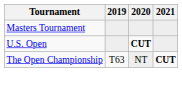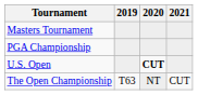 <table class="wikitable" style="font-size:95%;text-align:center;">
 <tr>
 <th>Tournament</th>
 <th>2019</th>
 <th>2020</th>
 <th>2021</th>
 </tr>
 <tr>
 <td align=left><a href='#'>Masters Tournament</a></td>
 <td style= "background:#eeeeee;"></td>
 <td style="background:#eeeeee;"></td>
 <td style= "background:#eeeeee;"></td>
 </tr>
 <tr>
+<td align=left><a href='#'>PGA Championship</a></td>
+<td style= "background:#eeeeee;"></td>
+<td style= "background:#eeeeee;"></td>
+<td style="background:#eeeeee;"></td>
+</tr>
+<tr>
 <td align=left><a href='#'>U.S. Open</a></td>
 <td style="background:#eeeeee;"></td>
 <td><strong>CUT</strong></td>
 <td style="background:#eeeeee;"></td>
 </tr>
 <tr>
 <td align=left><a href='#'>The Open Championship</a></td>
 <td>T63</td>
 <td style= "background:#eeeeee;">NT</td>
-<td><strong>CUT</strong></td>
+<td>CUT</td>
 </tr>
 </table>
